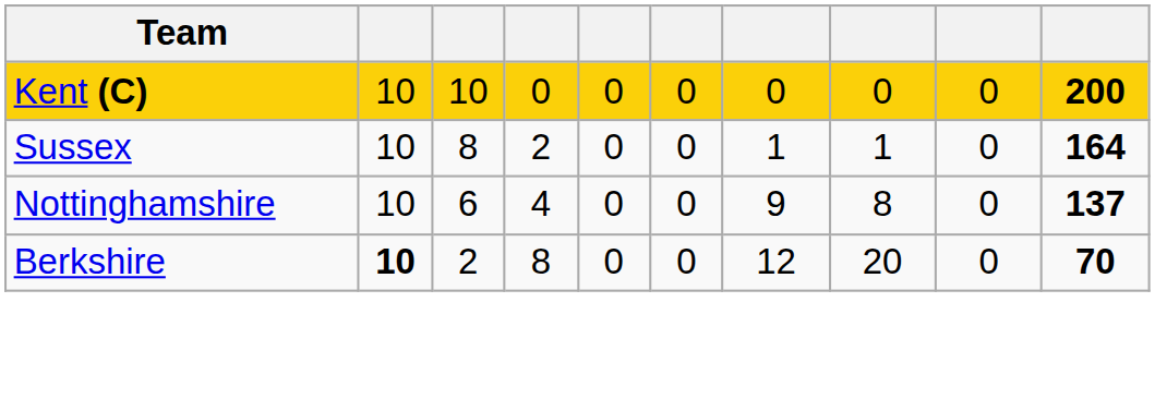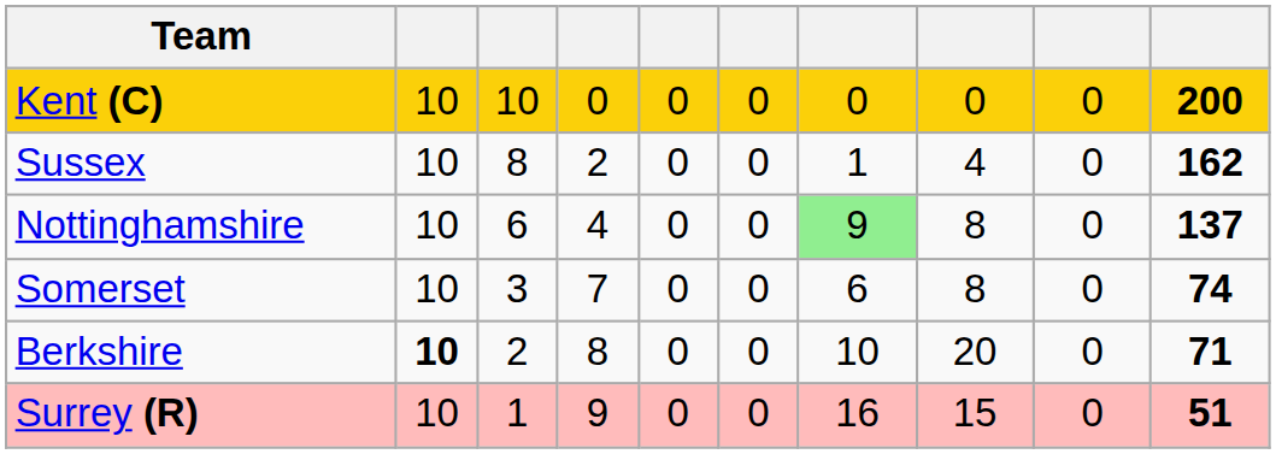 <table class="wikitable" style="text-align:center">
 <tr>
 <th width="150">Team</th>
 <th width="25"></th>
 <th width="25"></th>
 <th width="25"></th>
 <th width="25"></th>
 <th width="25"></th>
 <th width="40"></th>
 <th width="40"></th>
 <th width="40"></th>
 <th width="40"></th>
 </tr>
 <tr style="background:#fbd009">
 <td style="text-align:left"><a href='#'>Kent</a> <strong>(C)</strong></td>
 <td>10</td>
 <td>10</td>
 <td>0</td>
 <td>0</td>
 <td>0</td>
 <td>0</td>
 <td>0</td>
 <td>0</td>
 <td><strong>200</strong></td>
 </tr>
 <tr>
 <td style="text-align:left"><a href='#'>Sussex</a></td>
 <td>10</td>
 <td>8</td>
 <td>2</td>
 <td>0</td>
 <td>0</td>
 <td>1</td>
-<td>1</td>
+<td>4</td>
 <td>0</td>
-<td><strong>164</strong></td>
+<td><strong>162</strong></td>
 </tr>
 <tr>
 <td style="text-align:left"><a href='#'>Nottinghamshire</a></td>
 <td>10</td>
 <td>6</td>
 <td>4</td>
 <td>0</td>
 <td>0</td>
-<td>9</td>
+<td style="background: lightgreen;">9</td>
 <td>8</td>
 <td>0</td>
 <td><strong>137</strong></td>
+</tr>
+<tr>
+<td style="text-align:left"><a href='#'>Somerset</a></td>
+<td>10</td>
+<td>3</td>
+<td>7</td>
+<td>0</td>
+<td>0</td>
+<td>6</td>
+<td>8</td>
+<td>0</td>
+<td><strong>74</strong></td>
 </tr>
 <tr>
 <td style="text-align:left"><a href='#'>Berkshire</a></td>
 <td><strong>10</strong></td>
 <td>2</td>
 <td>8</td>
 <td>0</td>
 <td>0</td>
-<td>12</td>
+<td>10</td>
 <td>20</td>
 <td>0</td>
-<td><strong>70</strong></td>
+<td><strong>71</strong></td>
+</tr>
+<tr style="background:#FFBBBB">
+<td style="text-align:left"><a href='#'>Surrey</a> <strong>(R)</strong></td>
+<td>10</td>
+<td>1</td>
+<td>9</td>
+<td>0</td>
+<td>0</td>
+<td>16</td>
+<td>15</td>
+<td>0</td>
+<td><strong>51</strong></td>
 </tr>
 </table>
